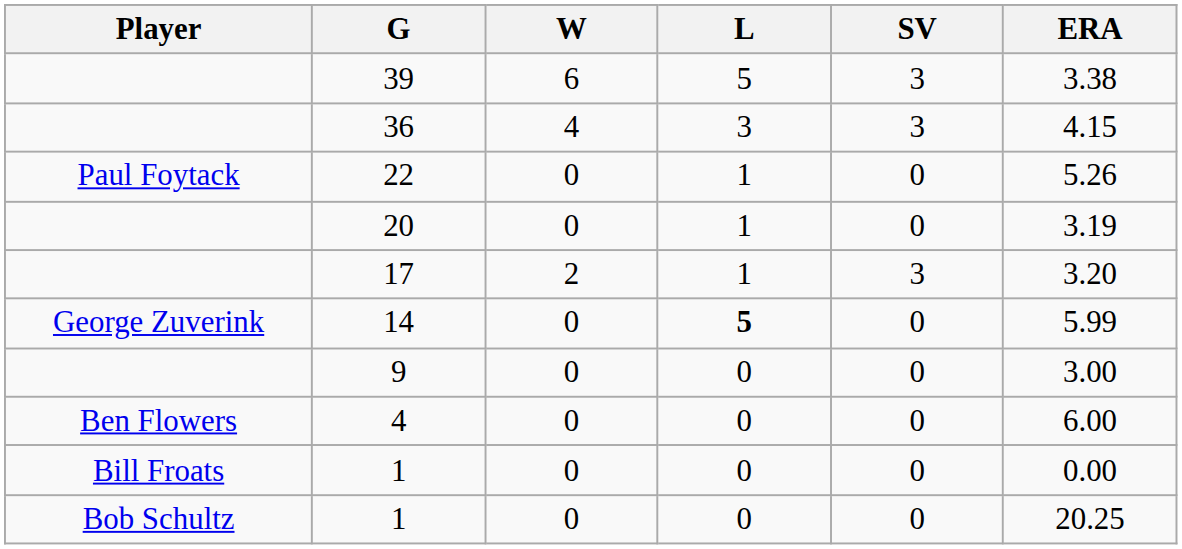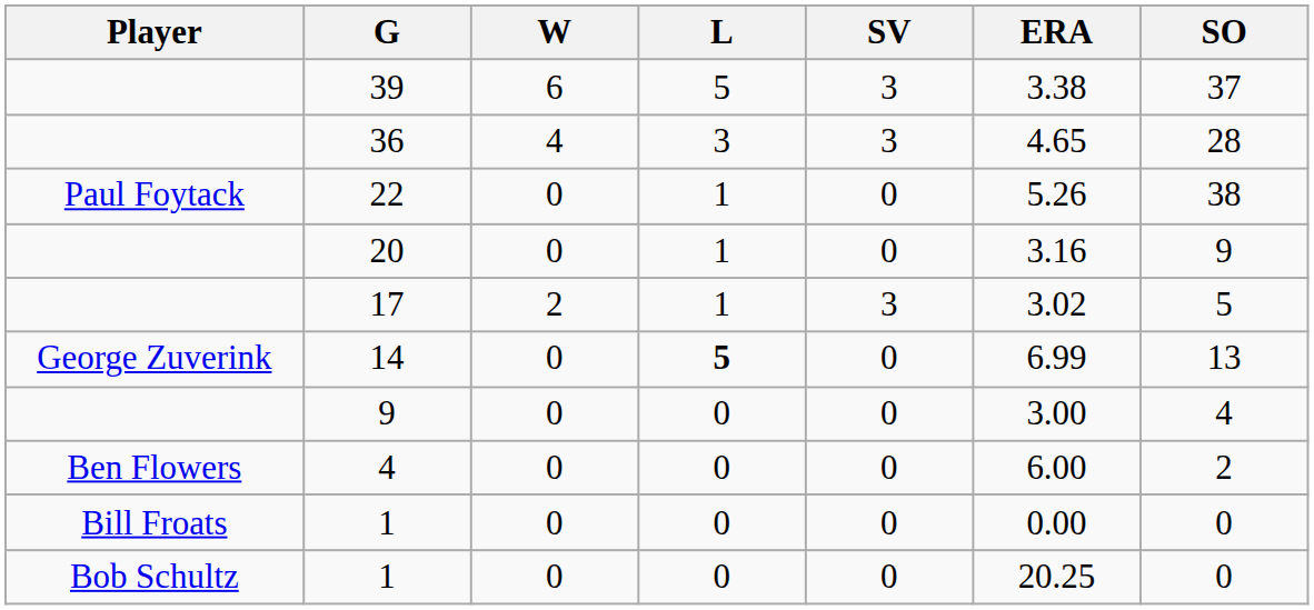 <table class="wikitable sortable">
 <tr>
 <th bgcolor="#DDDDFF" width="16%">Player</th>
 <th bgcolor="#DDDDFF" width="9%">G</th>
 <th bgcolor="#DDDDFF" width="9%">W</th>
 <th bgcolor="#DDDDFF" width="9%">L</th>
 <th bgcolor="#DDDDFF" width="9%">SV</th>
 <th bgcolor="#DDDDFF" width="9%">ERA</th>
+<th bgcolor="#DDDDFF" width="9%">SO</th>
 </tr>
 <tr align="center">
 <td></td>
 <td>39</td>
 <td>6</td>
 <td>5</td>
 <td>3</td>
 <td>3.38</td>
+<td>37</td>
 </tr>
 <tr align="center">
 <td></td>
 <td>36</td>
 <td>4</td>
 <td>3</td>
 <td>3</td>
-<td>4.15</td>
+<td>4.65</td>
+<td>28</td>
 </tr>
 <tr align="center">
 <td><a href='#'>Paul Foytack</a></td>
 <td>22</td>
 <td>0</td>
 <td>1</td>
 <td>0</td>
 <td>5.26</td>
+<td>38</td>
 </tr>
 <tr align="center">
 <td></td>
 <td>20</td>
 <td>0</td>
 <td>1</td>
 <td>0</td>
-<td>3.19</td>
+<td>3.16</td>
+<td>9</td>
 </tr>
 <tr align="center">
 <td></td>
 <td>17</td>
 <td>2</td>
 <td>1</td>
 <td>3</td>
-<td>3.20</td>
+<td>3.02</td>
+<td>5</td>
 </tr>
 <tr align="center">
 <td><a href='#'>George Zuverink</a></td>
 <td>14</td>
 <td>0</td>
 <td><strong>5</strong></td>
 <td>0</td>
-<td>5.99</td>
+<td>6.99</td>
+<td>13</td>
 </tr>
 <tr align="center">
 <td></td>
 <td>9</td>
 <td>0</td>
 <td>0</td>
 <td>0</td>
 <td>3.00</td>
+<td>4</td>
 </tr>
 <tr align="center">
 <td><a href='#'>Ben Flowers</a></td>
 <td>4</td>
 <td>0</td>
 <td>0</td>
 <td>0</td>
 <td>6.00</td>
+<td>2</td>
 </tr>
 <tr align="center">
 <td><a href='#'>Bill Froats</a></td>
 <td>1</td>
 <td>0</td>
 <td>0</td>
 <td>0</td>
 <td>0.00</td>
+<td>0</td>
 </tr>
 <tr align="center">
 <td><a href='#'>Bob Schultz</a></td>
 <td>1</td>
 <td>0</td>
 <td>0</td>
 <td>0</td>
 <td>20.25</td>
+<td>0</td>
 </tr>
 </table>
